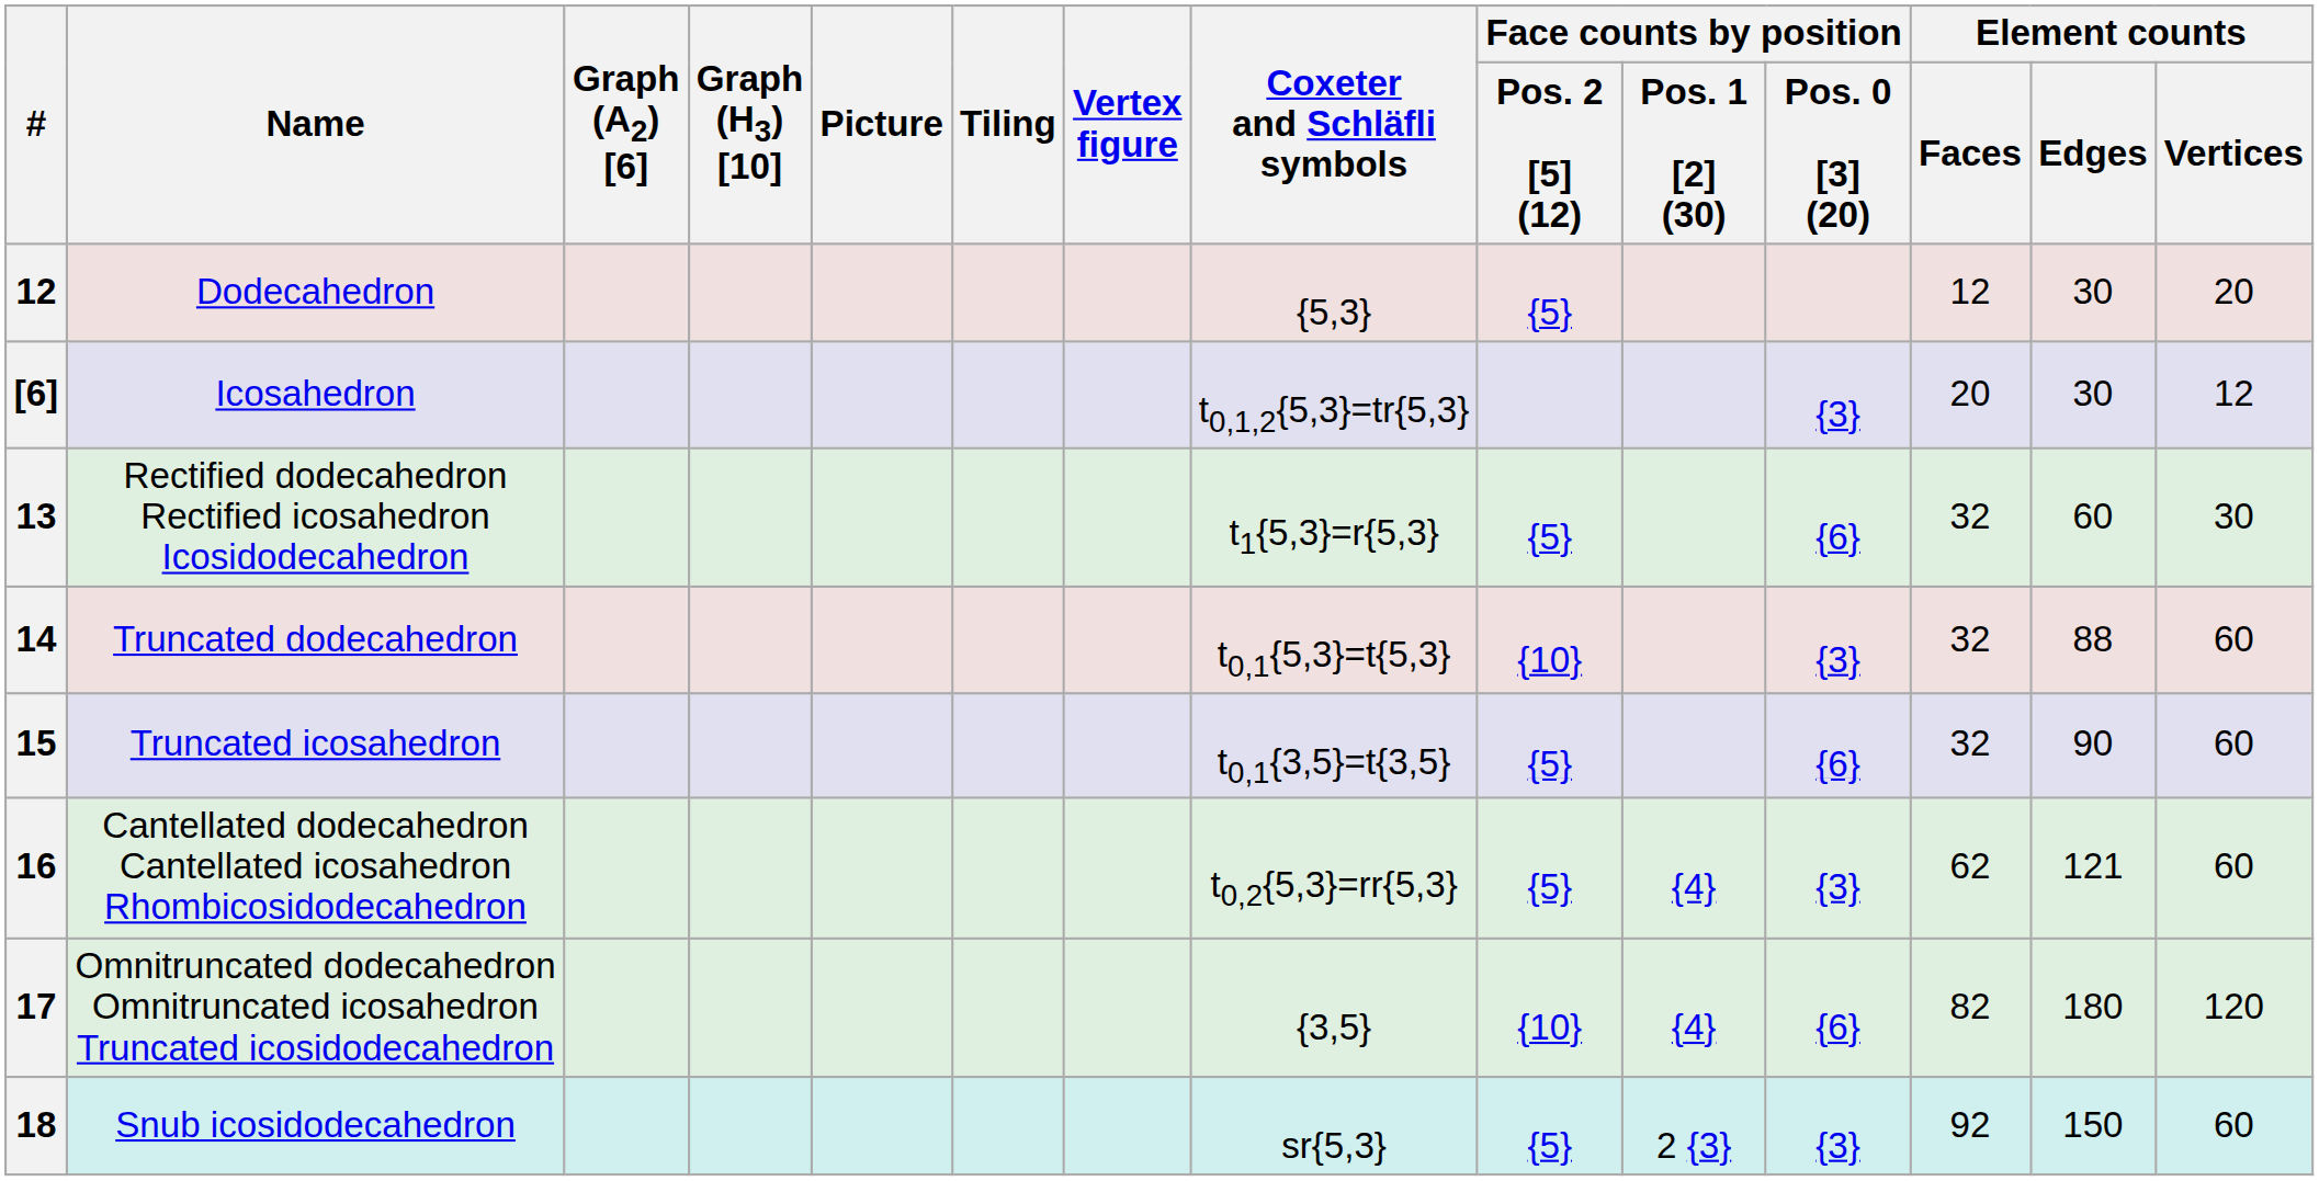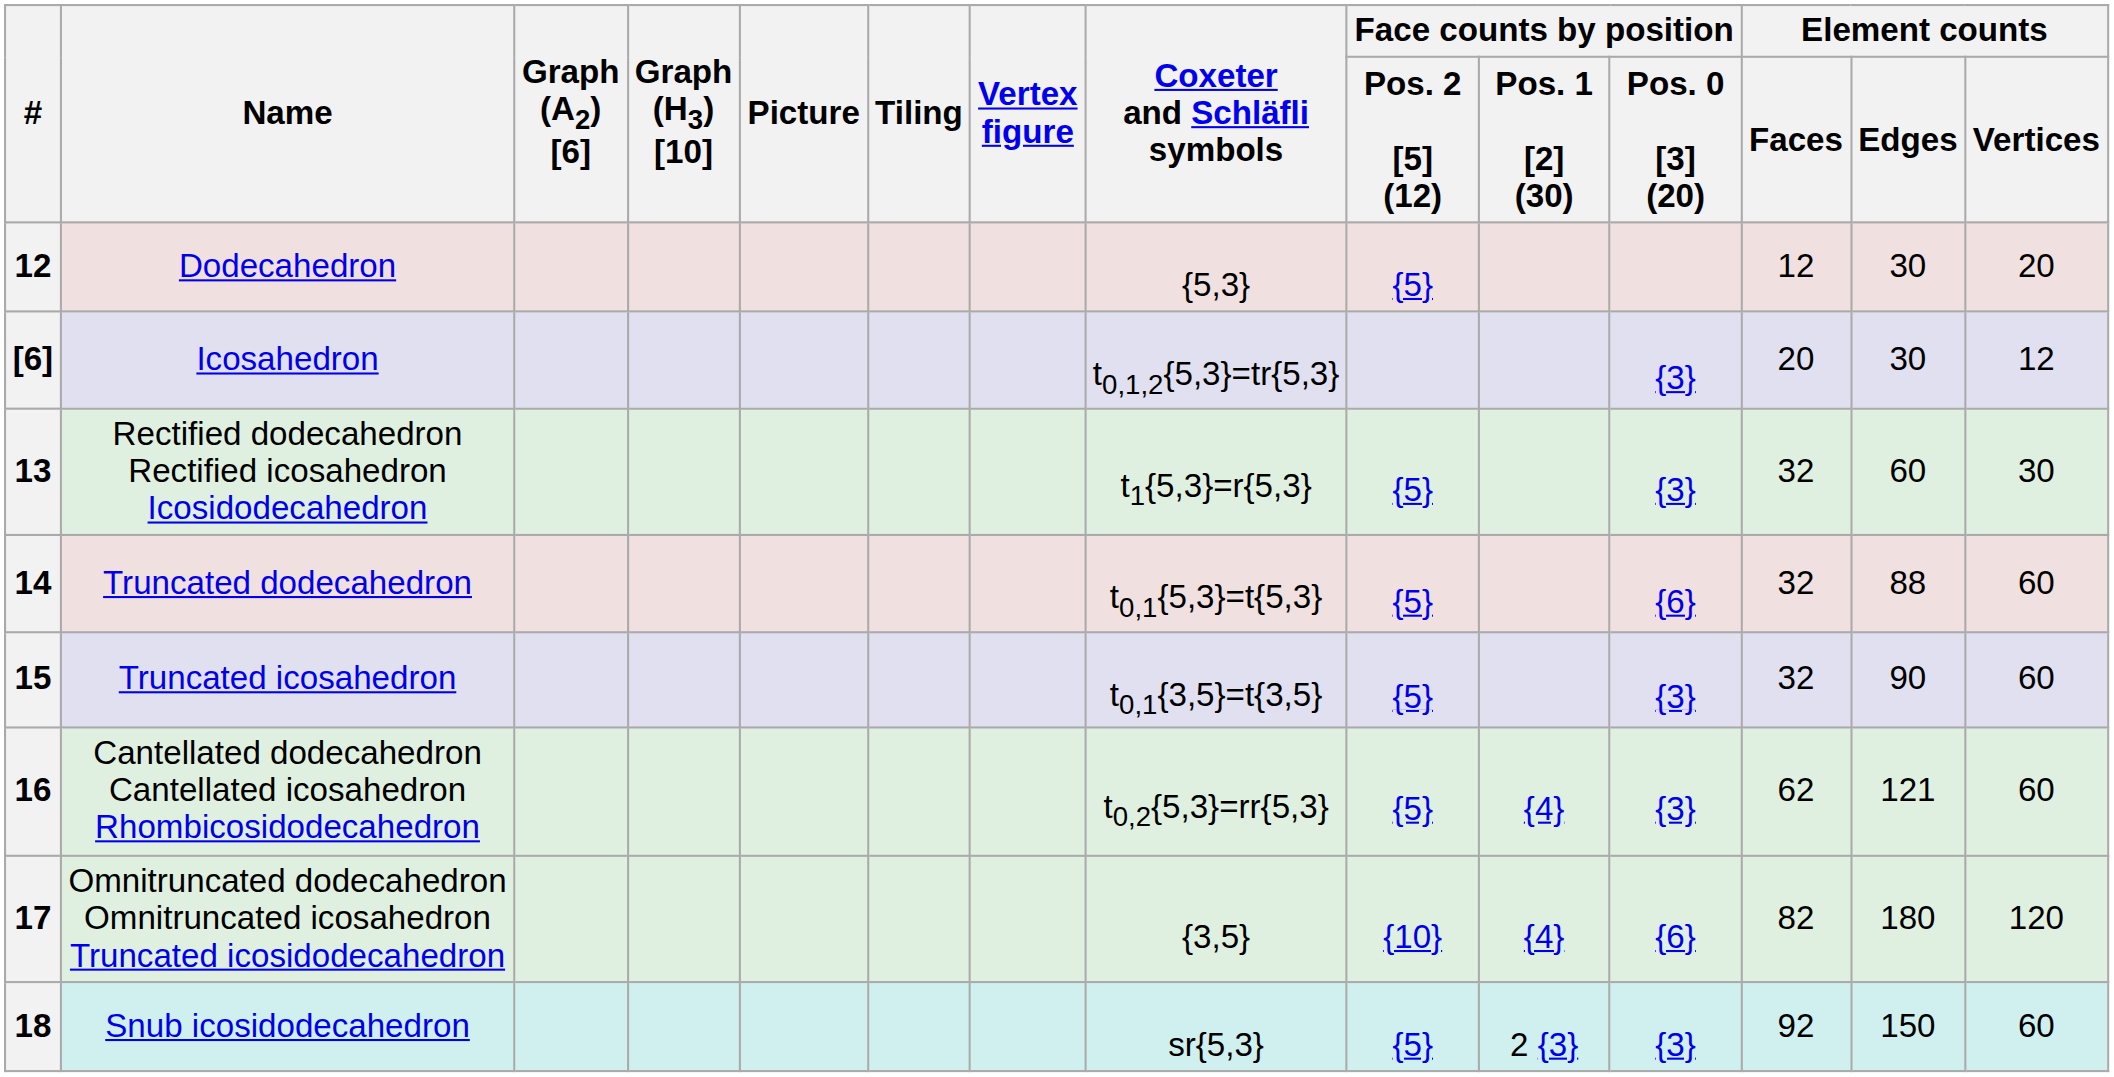 <table class="wikitable">
 <tr>
 <th rowspan=2>#</th>
 <th rowspan=2>Name</th>
 <th rowspan=2>Graph<br>(A<sub>2</sub>)<br>[6]</th>
 <th rowspan=2>Graph<br>(H<sub>3</sub>)<br>[10]</th>
 <th rowspan=2>Picture</th>
 <th rowspan=2>Tiling</th>
 <th rowspan=2><a href='#'>Vertex<br>figure</a></th>
 <th rowspan=2><a href='#'>Coxeter</a><br>and <a href='#'>Schläfli</a><br>symbols</th>
 <th colspan=3>Face counts by position</th>
 <th colspan=3>Element counts</th>
 </tr>
 <tr>
 <th>Pos. 2<br><br>[5]<br>(12)</th>
 <th>Pos. 1<br><br>[2]<br>(30)</th>
 <th>Pos. 0<br><br>[3]<br>(20)</th>
 <th>Faces</th>
 <th>Edges</th>
 <th>Vertices</th>
 </tr>
 <tr bgcolor="#f0e0e0" align=center>
 <th>12</th>
 <td align=center><a href='#'>Dodecahedron</a></td>
 <td></td>
 <td></td>
 <td></td>
 <td></td>
 <td></td>
 <td align=center><br>{5,3}</td>
 <td><br><a href='#'>{5}</a></td>
 <td></td>
 <td></td>
 <td>12</td>
 <td>30</td>
 <td>20</td>
 </tr>
 <tr bgcolor="#e0e0f0" align=center>
 <th>[6]</th>
 <td align=center><a href='#'>Icosahedron</a></td>
 <td></td>
 <td></td>
 <td></td>
 <td></td>
 <td></td>
 <td align=center><br>t<sub>0,1,2</sub>{5,3}=tr{5,3}</td>
 <td></td>
 <td></td>
 <td><br><a href='#'>{3}</a></td>
 <td>20</td>
 <td>30</td>
 <td>12</td>
 </tr>
 <tr bgcolor="#e0f0e0" align=center>
 <th>13</th>
 <td align=center>Rectified dodecahedron<br>Rectified icosahedron<br><a href='#'>Icosidodecahedron</a></td>
 <td></td>
 <td></td>
 <td></td>
 <td></td>
 <td></td>
 <td align=center><br>t<sub>1</sub>{5,3}=r{5,3}</td>
 <td><br><a href='#'>{5}</a></td>
 <td></td>
-<td><br><a href='#'>{6}</a></td>
+<td><br><a href='#'>{3}</a></td>
 <td>32</td>
 <td>60</td>
 <td>30</td>
 </tr>
 <tr bgcolor="#f0e0e0" align=center>
 <th>14</th>
 <td align=center><a href='#'>Truncated dodecahedron</a></td>
 <td></td>
 <td></td>
 <td></td>
 <td></td>
 <td></td>
 <td align=center><br>t<sub>0,1</sub>{5,3}=t{5,3}</td>
-<td><br><a href='#'>{10}</a></td>
+<td><br><a href='#'>{5}</a></td>
 <td></td>
-<td><br><a href='#'>{3}</a></td>
+<td><br><a href='#'>{6}</a></td>
 <td>32</td>
 <td>88</td>
 <td>60</td>
 </tr>
 <tr bgcolor="#e0e0f0" align=center>
 <th>15</th>
 <td align=center><a href='#'>Truncated icosahedron</a></td>
 <td></td>
 <td></td>
 <td></td>
 <td></td>
 <td></td>
 <td align=center><br>t<sub>0,1</sub>{3,5}=t{3,5}</td>
 <td><br><a href='#'>{5}</a></td>
 <td></td>
-<td><br><a href='#'>{6}</a></td>
+<td><br><a href='#'>{3}</a></td>
 <td>32</td>
 <td>90</td>
 <td>60</td>
 </tr>
 <tr bgcolor="#e0f0e0" align=center>
 <th>16</th>
 <td align=center>Cantellated dodecahedron<br>Cantellated icosahedron<br><a href='#'>Rhombicosidodecahedron</a></td>
 <td></td>
 <td></td>
 <td></td>
 <td></td>
 <td></td>
 <td align=center><br>t<sub>0,2</sub>{5,3}=rr{5,3}</td>
 <td><br><a href='#'>{5}</a></td>
 <td><br><a href='#'>{4}</a></td>
 <td><br><a href='#'>{3}</a></td>
 <td>62</td>
 <td>121</td>
 <td>60</td>
 </tr>
 <tr bgcolor="#e0f0e0" align=center>
 <th>17</th>
 <td align=center>Omnitruncated dodecahedron<br>Omnitruncated icosahedron<br><a href='#'>Truncated icosidodecahedron</a></td>
 <td></td>
 <td></td>
 <td></td>
 <td></td>
 <td></td>
 <td align=center><br>{3,5}</td>
 <td><br><a href='#'>{10}</a></td>
 <td><br><a href='#'>{4}</a></td>
 <td><br><a href='#'>{6}</a></td>
 <td>82</td>
 <td>180</td>
 <td>120</td>
 </tr>
 <tr bgcolor="#d0f0f0" align=center>
 <th>18</th>
 <td align=center><a href='#'>Snub icosidodecahedron</a></td>
 <td></td>
 <td></td>
 <td></td>
 <td></td>
 <td></td>
 <td align=center><br>sr{5,3}</td>
 <td><br><a href='#'>{5}</a></td>
 <td><br>2 <a href='#'>{3}</a></td>
 <td><br><a href='#'>{3}</a></td>
 <td>92</td>
 <td>150</td>
 <td>60</td>
 </tr>
 </table>
